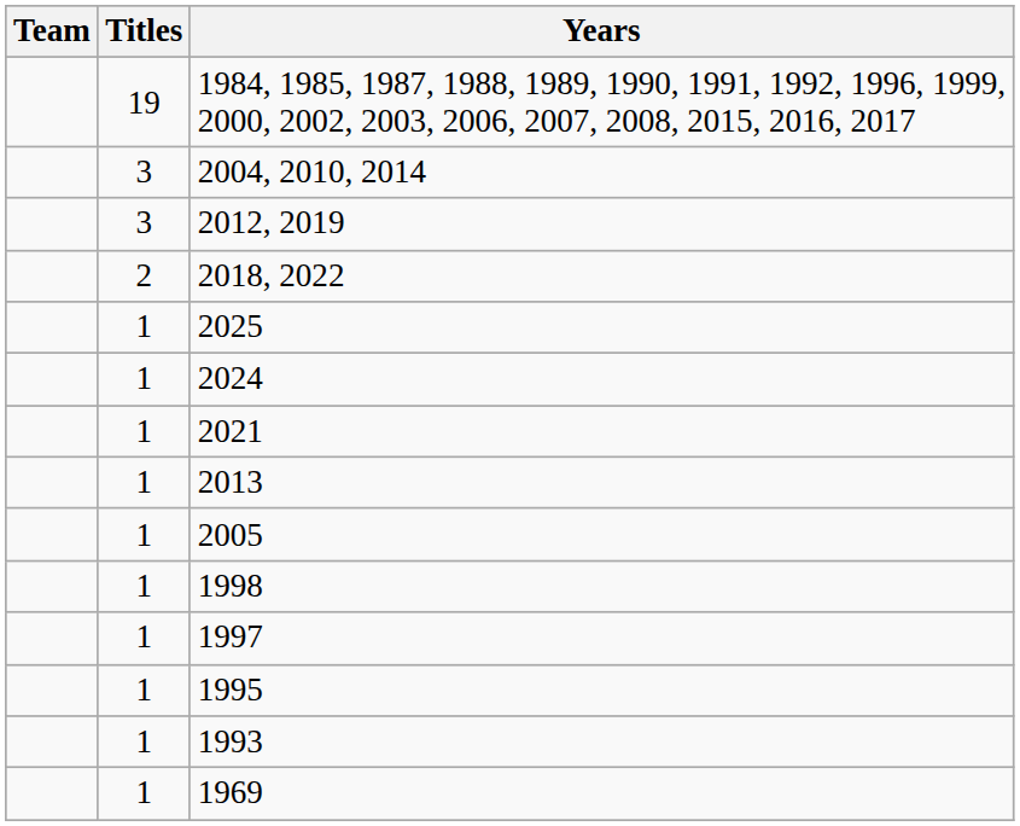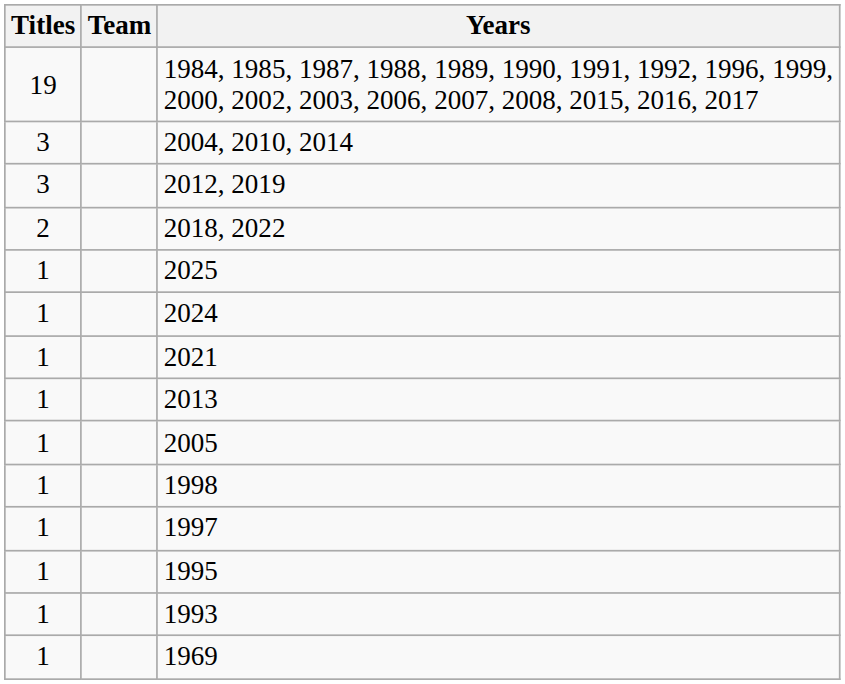 <table class="wikitable sortable" style="text-align:center">
 <tr>
+<th>Titles</th>
 <th>Team</th>
-<th>Titles</th>
 <th>Years</th>
 </tr>
 <tr>
+<td>19</td>
 <td style=></td>
-<td>19</td>
 <td align=left>1984, 1985, 1987, 1988, 1989, 1990, 1991, 1992, 1996, 1999,<br>2000, 2002, 2003, 2006, 2007, 2008, 2015, 2016, 2017</td>
 </tr>
 <tr>
+<td>3</td>
 <td style=></td>
-<td>3</td>
 <td align=left>2004, 2010, 2014</td>
 </tr>
 <tr>
+<td>3</td>
 <td style=></td>
-<td>3</td>
 <td align=left>2012, 2019</td>
 </tr>
 <tr>
+<td>2</td>
 <td style=></td>
-<td>2</td>
 <td align=left>2018, 2022</td>
 </tr>
 <tr>
+<td>1</td>
 <td style=></td>
-<td>1</td>
 <td align="left">2025</td>
 </tr>
 <tr>
+<td>1</td>
 <td style=></td>
-<td>1</td>
 <td align=left>2024</td>
 </tr>
 <tr>
+<td>1</td>
 <td style=></td>
-<td>1</td>
 <td align=left>2021</td>
 </tr>
 <tr>
+<td>1</td>
 <td style=></td>
-<td>1</td>
 <td align=left>2013</td>
 </tr>
 <tr>
+<td>1</td>
 <td style=></td>
-<td>1</td>
 <td align=left>2005</td>
 </tr>
 <tr>
+<td>1</td>
 <td style=></td>
-<td>1</td>
 <td align=left>1998</td>
 </tr>
 <tr>
+<td>1</td>
 <td style=></td>
-<td>1</td>
 <td align=left>1997</td>
 </tr>
 <tr>
+<td>1</td>
 <td style=></td>
-<td>1</td>
 <td align=left>1995</td>
 </tr>
 <tr>
+<td>1</td>
 <td style=></td>
-<td>1</td>
 <td align=left>1993</td>
 </tr>
 <tr>
+<td>1</td>
 <td style=></td>
-<td>1</td>
 <td align=left>1969</td>
 </tr>
 </table>
